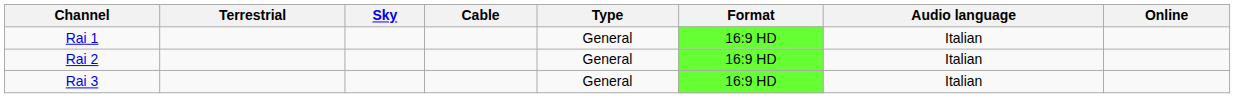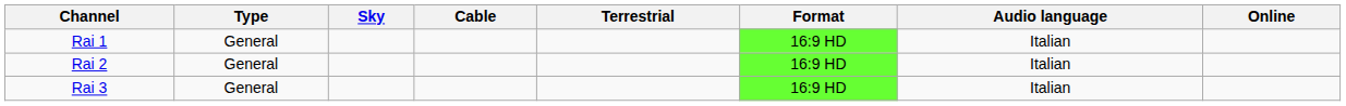 <table class="wikitable sortable" width="100%" style="text-align:center; font-size: 90%">
 <tr>
 <th>Channel</th>
-<th>Terrestrial</th>
+<th>Type</th>
 <th><a href='#'>Sky</a></th>
 <th>Cable</th>
-<th>Type</th>
+<th>Terrestrial</th>
 <th>Format</th>
 <th>Audio language</th>
 <th>Online</th>
 </tr>
 <tr>
 <td><a href='#'>Rai 1</a></td>
+<td>General</td>
 <td></td>
 <td></td>
 <td></td>
-<td>General</td>
 <td bgcolor="#6f3">16:9 HD</td>
 <td>Italian</td>
 <td></td>
 </tr>
 <tr>
 <td><a href='#'>Rai 2</a></td>
+<td>General</td>
 <td></td>
 <td></td>
 <td></td>
-<td>General</td>
 <td bgcolor="#6f3">16:9 HD</td>
 <td>Italian</td>
 <td></td>
 </tr>
 <tr>
 <td><a href='#'>Rai 3</a></td>
+<td>General</td>
 <td></td>
 <td></td>
 <td></td>
-<td>General</td>
 <td bgcolor="#6f3">16:9 HD</td>
 <td>Italian</td>
 <td></td>
 </tr>
 </table>
